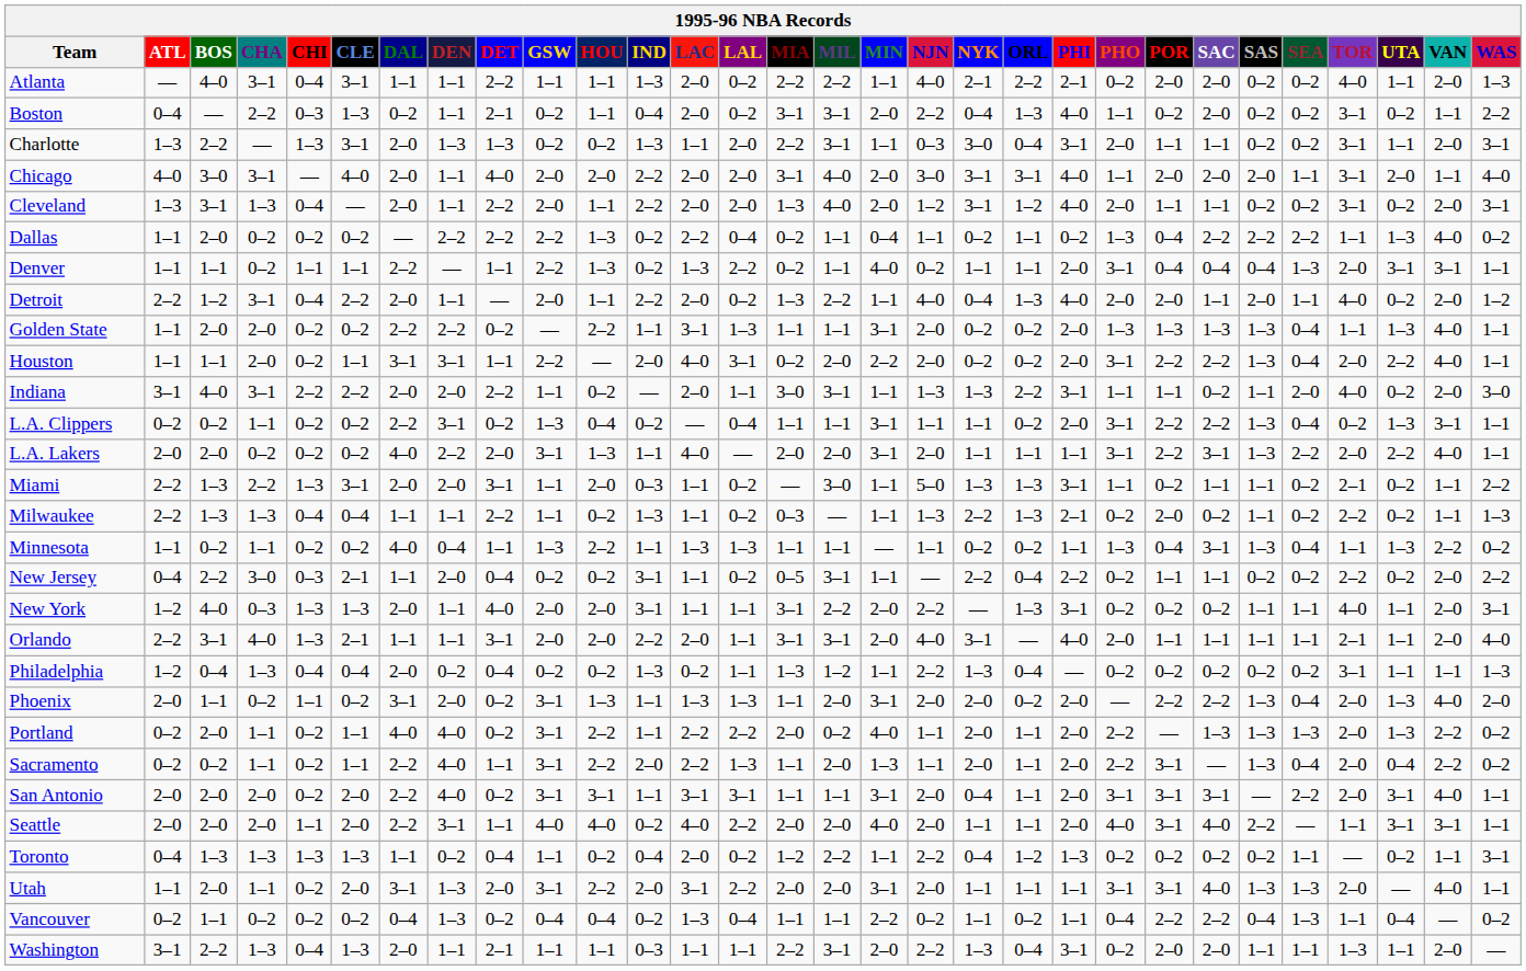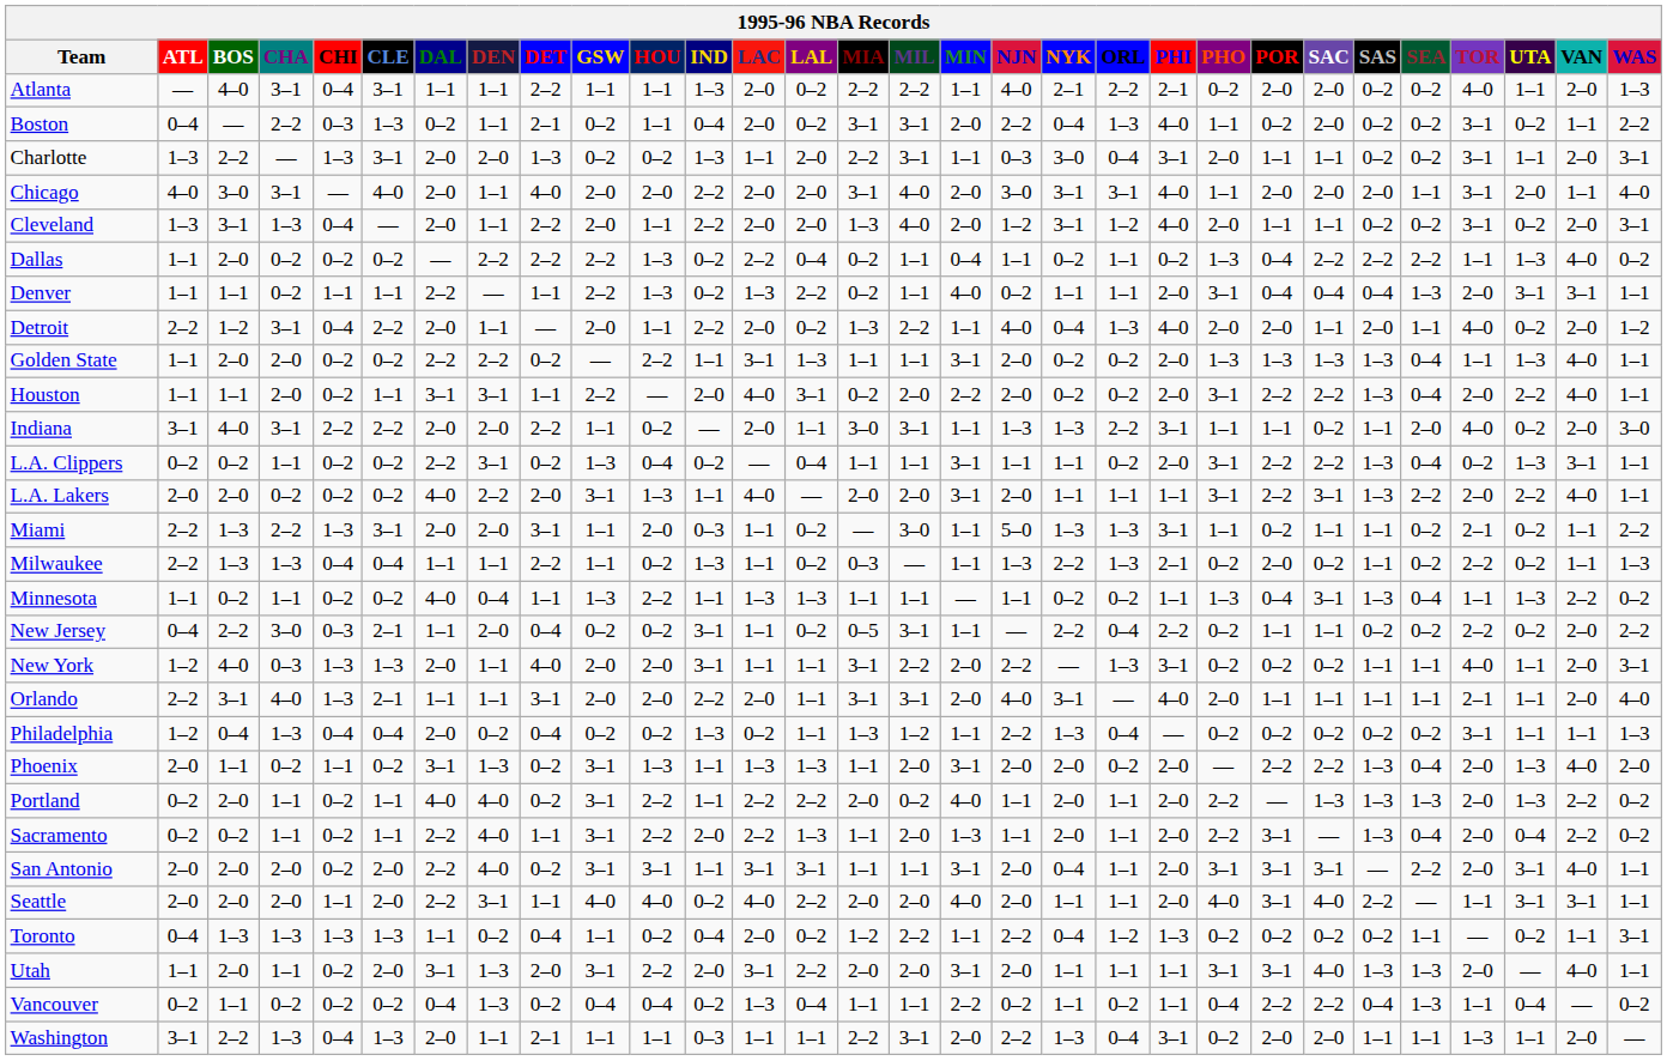 <table class="wikitable" style="font-size:90%; text-align:center;">
 <tr>
 <th colspan=30>1995-96 NBA Records</th>
 </tr>
 <tr>
 <th width=100>Team</th>
 <th style="background:#FF0000;color:#FFFFFF;width=35">ATL</th>
 <th style="background:#006400;color:#FFFFFF;width=35">BOS</th>
 <th style="background:#008080;color:#800080;width=35">CHA</th>
 <th style="background:#FF0000;color:#000000;width=35">CHI</th>
 <th style="background:#000000;color:#5787DC;width=35">CLE</th>
 <th style="background:#00008B;color:#008000;width=35">DAL</th>
 <th style="background:#141A44;color:#BC2224;width=35">DEN</th>
 <th style="background:#0000FF;color:#FF0000;width=35">DET</th>
 <th style="background:#0000FF;color:#FFD700;width=35">GSW</th>
 <th style="background:#002366;color:#FF0000;width=35">HOU</th>
 <th style="background:#000080;color:#FFD700;width=35">IND</th>
 <th style="background:#F9160D;color:#1A2E8B;width=35">LAC</th>
 <th style="background:#800080;color:#FFD700;width=35">LAL</th>
 <th style="background:#000000;color:#8B0000;width=35">MIA</th>
 <th style="background:#00471B;color:#5C378A;width=35">MIL</th>
 <th style="background:#0000FF;color:#228B22;width=35">MIN</th>
 <th style="background:#DC143C;color:#0000CD;width=35">NJN</th>
 <th style="background:#0000FF;color:#FF8C00;width=35">NYK</th>
 <th style="background:#0000FF;color:#000000;width=35">ORL</th>
 <th style="background:#FF0000;color:#0000FF;width=35">PHI</th>
 <th style="background:#800080;color:#FF4500;width=35">PHO</th>
 <th style="background:#000000;color:#FF0000;width=35">POR</th>
 <th style="background:#6846A8;color:#FFFFFF;width=35">SAC</th>
 <th style="background:#000000;color:#C0C0C0;width=35">SAS</th>
 <th style="background:#005831;color:#992634;width=35">SEA</th>
 <th style="background:#7436BF;color:#BE0F34;width=35">TOR</th>
 <th style="background:#36004A;color:#FFFF00;width=35">UTA</th>
 <th style="background:#0CB2AC;color:#000000;width=35">VAN</th>
 <th style="background:#DC143C;color:#0000CD;width=35">WAS</th>
 </tr>
 <tr>
 <td style="text-align:left;"><a href='#'>Atlanta</a></td>
 <td>—</td>
 <td>4–0</td>
 <td>3–1</td>
 <td>0–4</td>
 <td>3–1</td>
 <td>1–1</td>
 <td>1–1</td>
 <td>2–2</td>
 <td>1–1</td>
 <td>1–1</td>
 <td>1–3</td>
 <td>2–0</td>
 <td>0–2</td>
 <td>2–2</td>
 <td>2–2</td>
 <td>1–1</td>
 <td>4–0</td>
 <td>2–1</td>
 <td>2–2</td>
 <td>2–1</td>
 <td>0–2</td>
 <td>2–0</td>
 <td>2–0</td>
 <td>0–2</td>
 <td>0–2</td>
 <td>4–0</td>
 <td>1–1</td>
 <td>2–0</td>
 <td>1–3</td>
 </tr>
 <tr>
 <td style="text-align:left;"><a href='#'>Boston</a></td>
 <td>0–4</td>
 <td>—</td>
 <td>2–2</td>
 <td>0–3</td>
 <td>1–3</td>
 <td>0–2</td>
 <td>1–1</td>
 <td>2–1</td>
 <td>0–2</td>
 <td>1–1</td>
 <td>0–4</td>
 <td>2–0</td>
 <td>0–2</td>
 <td>3–1</td>
 <td>3–1</td>
 <td>2–0</td>
 <td>2–2</td>
 <td>0–4</td>
 <td>1–3</td>
 <td>4–0</td>
 <td>1–1</td>
 <td>0–2</td>
 <td>2–0</td>
 <td>0–2</td>
 <td>0–2</td>
 <td>3–1</td>
 <td>0–2</td>
 <td>1–1</td>
 <td>2–2</td>
 </tr>
 <tr>
 <td style="text-align:left;">Charlotte</td>
 <td>1–3</td>
 <td>2–2</td>
 <td>—</td>
 <td>1–3</td>
 <td>3–1</td>
 <td>2–0</td>
-<td>1–3</td>
+<td>2–0</td>
 <td>1–3</td>
 <td>0–2</td>
 <td>0–2</td>
 <td>1–3</td>
 <td>1–1</td>
 <td>2–0</td>
 <td>2–2</td>
 <td>3–1</td>
 <td>1–1</td>
 <td>0–3</td>
 <td>3–0</td>
 <td>0–4</td>
 <td>3–1</td>
 <td>2–0</td>
 <td>1–1</td>
 <td>1–1</td>
 <td>0–2</td>
 <td>0–2</td>
 <td>3–1</td>
 <td>1–1</td>
 <td>2–0</td>
 <td>3–1</td>
 </tr>
 <tr>
 <td style="text-align:left;"><a href='#'>Chicago</a></td>
 <td>4–0</td>
 <td>3–0</td>
 <td>3–1</td>
 <td>—</td>
 <td>4–0</td>
 <td>2–0</td>
 <td>1–1</td>
 <td>4–0</td>
 <td>2–0</td>
 <td>2–0</td>
 <td>2–2</td>
 <td>2–0</td>
 <td>2–0</td>
 <td>3–1</td>
 <td>4–0</td>
 <td>2–0</td>
 <td>3–0</td>
 <td>3–1</td>
 <td>3–1</td>
 <td>4–0</td>
 <td>1–1</td>
 <td>2–0</td>
 <td>2–0</td>
 <td>2–0</td>
 <td>1–1</td>
 <td>3–1</td>
 <td>2–0</td>
 <td>1–1</td>
 <td>4–0</td>
 </tr>
 <tr>
 <td style="text-align:left;"><a href='#'>Cleveland</a></td>
 <td>1–3</td>
 <td>3–1</td>
 <td>1–3</td>
 <td>0–4</td>
 <td>—</td>
 <td>2–0</td>
 <td>1–1</td>
 <td>2–2</td>
 <td>2–0</td>
 <td>1–1</td>
 <td>2–2</td>
 <td>2–0</td>
 <td>2–0</td>
 <td>1–3</td>
 <td>4–0</td>
 <td>2–0</td>
 <td>1–2</td>
 <td>3–1</td>
 <td>1–2</td>
 <td>4–0</td>
 <td>2–0</td>
 <td>1–1</td>
 <td>1–1</td>
 <td>0–2</td>
 <td>0–2</td>
 <td>3–1</td>
 <td>0–2</td>
 <td>2–0</td>
 <td>3–1</td>
 </tr>
 <tr>
 <td style="text-align:left;"><a href='#'>Dallas</a></td>
 <td>1–1</td>
 <td>2–0</td>
 <td>0–2</td>
 <td>0–2</td>
 <td>0–2</td>
 <td>—</td>
 <td>2–2</td>
 <td>2–2</td>
 <td>2–2</td>
 <td>1–3</td>
 <td>0–2</td>
 <td>2–2</td>
 <td>0–4</td>
 <td>0–2</td>
 <td>1–1</td>
 <td>0–4</td>
 <td>1–1</td>
 <td>0–2</td>
 <td>1–1</td>
 <td>0–2</td>
 <td>1–3</td>
 <td>0–4</td>
 <td>2–2</td>
 <td>2–2</td>
 <td>2–2</td>
 <td>1–1</td>
 <td>1–3</td>
 <td>4–0</td>
 <td>0–2</td>
 </tr>
 <tr>
 <td style="text-align:left;"><a href='#'>Denver</a></td>
 <td>1–1</td>
 <td>1–1</td>
 <td>0–2</td>
 <td>1–1</td>
 <td>1–1</td>
 <td>2–2</td>
 <td>—</td>
 <td>1–1</td>
 <td>2–2</td>
 <td>1–3</td>
 <td>0–2</td>
 <td>1–3</td>
 <td>2–2</td>
 <td>0–2</td>
 <td>1–1</td>
 <td>4–0</td>
 <td>0–2</td>
 <td>1–1</td>
 <td>1–1</td>
 <td>2–0</td>
 <td>3–1</td>
 <td>0–4</td>
 <td>0–4</td>
 <td>0–4</td>
 <td>1–3</td>
 <td>2–0</td>
 <td>3–1</td>
 <td>3–1</td>
 <td>1–1</td>
 </tr>
 <tr>
 <td style="text-align:left;"><a href='#'>Detroit</a></td>
 <td>2–2</td>
 <td>1–2</td>
 <td>3–1</td>
 <td>0–4</td>
 <td>2–2</td>
 <td>2–0</td>
 <td>1–1</td>
 <td>—</td>
 <td>2–0</td>
 <td>1–1</td>
 <td>2–2</td>
 <td>2–0</td>
 <td>0–2</td>
 <td>1–3</td>
 <td>2–2</td>
 <td>1–1</td>
 <td>4–0</td>
 <td>0–4</td>
 <td>1–3</td>
 <td>4–0</td>
 <td>2–0</td>
 <td>2–0</td>
 <td>1–1</td>
 <td>2–0</td>
 <td>1–1</td>
 <td>4–0</td>
 <td>0–2</td>
 <td>2–0</td>
 <td>1–2</td>
 </tr>
 <tr>
 <td style="text-align:left;"><a href='#'>Golden State</a></td>
 <td>1–1</td>
 <td>2–0</td>
 <td>2–0</td>
 <td>0–2</td>
 <td>0–2</td>
 <td>2–2</td>
 <td>2–2</td>
 <td>0–2</td>
 <td>—</td>
 <td>2–2</td>
 <td>1–1</td>
 <td>3–1</td>
 <td>1–3</td>
 <td>1–1</td>
 <td>1–1</td>
 <td>3–1</td>
 <td>2–0</td>
 <td>0–2</td>
 <td>0–2</td>
 <td>2–0</td>
 <td>1–3</td>
 <td>1–3</td>
 <td>1–3</td>
 <td>1–3</td>
 <td>0–4</td>
 <td>1–1</td>
 <td>1–3</td>
 <td>4–0</td>
 <td>1–1</td>
 </tr>
 <tr>
 <td style="text-align:left;"><a href='#'>Houston</a></td>
 <td>1–1</td>
 <td>1–1</td>
 <td>2–0</td>
 <td>0–2</td>
 <td>1–1</td>
 <td>3–1</td>
 <td>3–1</td>
 <td>1–1</td>
 <td>2–2</td>
 <td>—</td>
 <td>2–0</td>
 <td>4–0</td>
 <td>3–1</td>
 <td>0–2</td>
 <td>2–0</td>
 <td>2–2</td>
 <td>2–0</td>
 <td>0–2</td>
 <td>0–2</td>
 <td>2–0</td>
 <td>3–1</td>
 <td>2–2</td>
 <td>2–2</td>
 <td>1–3</td>
 <td>0–4</td>
 <td>2–0</td>
 <td>2–2</td>
 <td>4–0</td>
 <td>1–1</td>
 </tr>
 <tr>
 <td style="text-align:left;"><a href='#'>Indiana</a></td>
 <td>3–1</td>
 <td>4–0</td>
 <td>3–1</td>
 <td>2–2</td>
 <td>2–2</td>
 <td>2–0</td>
 <td>2–0</td>
 <td>2–2</td>
 <td>1–1</td>
 <td>0–2</td>
 <td>—</td>
 <td>2–0</td>
 <td>1–1</td>
 <td>3–0</td>
 <td>3–1</td>
 <td>1–1</td>
 <td>1–3</td>
 <td>1–3</td>
 <td>2–2</td>
 <td>3–1</td>
 <td>1–1</td>
 <td>1–1</td>
 <td>0–2</td>
 <td>1–1</td>
 <td>2–0</td>
 <td>4–0</td>
 <td>0–2</td>
 <td>2–0</td>
 <td>3–0</td>
 </tr>
 <tr>
 <td style="text-align:left;"><a href='#'>L.A. Clippers</a></td>
 <td>0–2</td>
 <td>0–2</td>
 <td>1–1</td>
 <td>0–2</td>
 <td>0–2</td>
 <td>2–2</td>
 <td>3–1</td>
 <td>0–2</td>
 <td>1–3</td>
 <td>0–4</td>
 <td>0–2</td>
 <td>—</td>
 <td>0–4</td>
 <td>1–1</td>
 <td>1–1</td>
 <td>3–1</td>
 <td>1–1</td>
 <td>1–1</td>
 <td>0–2</td>
 <td>2–0</td>
 <td>3–1</td>
 <td>2–2</td>
 <td>2–2</td>
 <td>1–3</td>
 <td>0–4</td>
 <td>0–2</td>
 <td>1–3</td>
 <td>3–1</td>
 <td>1–1</td>
 </tr>
 <tr>
 <td style="text-align:left;"><a href='#'>L.A. Lakers</a></td>
 <td>2–0</td>
 <td>2–0</td>
 <td>0–2</td>
 <td>0–2</td>
 <td>0–2</td>
 <td>4–0</td>
 <td>2–2</td>
 <td>2–0</td>
 <td>3–1</td>
 <td>1–3</td>
 <td>1–1</td>
 <td>4–0</td>
 <td>—</td>
 <td>2–0</td>
 <td>2–0</td>
 <td>3–1</td>
 <td>2–0</td>
 <td>1–1</td>
 <td>1–1</td>
 <td>1–1</td>
 <td>3–1</td>
 <td>2–2</td>
 <td>3–1</td>
 <td>1–3</td>
 <td>2–2</td>
 <td>2–0</td>
 <td>2–2</td>
 <td>4–0</td>
 <td>1–1</td>
 </tr>
 <tr>
 <td style="text-align:left;"><a href='#'>Miami</a></td>
 <td>2–2</td>
 <td>1–3</td>
 <td>2–2</td>
 <td>1–3</td>
 <td>3–1</td>
 <td>2–0</td>
 <td>2–0</td>
 <td>3–1</td>
 <td>1–1</td>
 <td>2–0</td>
 <td>0–3</td>
 <td>1–1</td>
 <td>0–2</td>
 <td>—</td>
 <td>3–0</td>
 <td>1–1</td>
 <td>5–0</td>
 <td>1–3</td>
 <td>1–3</td>
 <td>3–1</td>
 <td>1–1</td>
 <td>0–2</td>
 <td>1–1</td>
 <td>1–1</td>
 <td>0–2</td>
 <td>2–1</td>
 <td>0–2</td>
 <td>1–1</td>
 <td>2–2</td>
 </tr>
 <tr>
 <td style="text-align:left;"><a href='#'>Milwaukee</a></td>
 <td>2–2</td>
 <td>1–3</td>
 <td>1–3</td>
 <td>0–4</td>
 <td>0–4</td>
 <td>1–1</td>
 <td>1–1</td>
 <td>2–2</td>
 <td>1–1</td>
 <td>0–2</td>
 <td>1–3</td>
 <td>1–1</td>
 <td>0–2</td>
 <td>0–3</td>
 <td>—</td>
 <td>1–1</td>
 <td>1–3</td>
 <td>2–2</td>
 <td>1–3</td>
 <td>2–1</td>
 <td>0–2</td>
 <td>2–0</td>
 <td>0–2</td>
 <td>1–1</td>
 <td>0–2</td>
 <td>2–2</td>
 <td>0–2</td>
 <td>1–1</td>
 <td>1–3</td>
 </tr>
 <tr>
 <td style="text-align:left;"><a href='#'>Minnesota</a></td>
 <td>1–1</td>
 <td>0–2</td>
 <td>1–1</td>
 <td>0–2</td>
 <td>0–2</td>
 <td>4–0</td>
 <td>0–4</td>
 <td>1–1</td>
 <td>1–3</td>
 <td>2–2</td>
 <td>1–1</td>
 <td>1–3</td>
 <td>1–3</td>
 <td>1–1</td>
 <td>1–1</td>
 <td>—</td>
 <td>1–1</td>
 <td>0–2</td>
 <td>0–2</td>
 <td>1–1</td>
 <td>1–3</td>
 <td>0–4</td>
 <td>3–1</td>
 <td>1–3</td>
 <td>0–4</td>
 <td>1–1</td>
 <td>1–3</td>
 <td>2–2</td>
 <td>0–2</td>
 </tr>
 <tr>
 <td style="text-align:left;"><a href='#'>New Jersey</a></td>
 <td>0–4</td>
 <td>2–2</td>
 <td>3–0</td>
 <td>0–3</td>
 <td>2–1</td>
 <td>1–1</td>
 <td>2–0</td>
 <td>0–4</td>
 <td>0–2</td>
 <td>0–2</td>
 <td>3–1</td>
 <td>1–1</td>
 <td>0–2</td>
 <td>0–5</td>
 <td>3–1</td>
 <td>1–1</td>
 <td>—</td>
 <td>2–2</td>
 <td>0–4</td>
 <td>2–2</td>
 <td>0–2</td>
 <td>1–1</td>
 <td>1–1</td>
 <td>0–2</td>
 <td>0–2</td>
 <td>2–2</td>
 <td>0–2</td>
 <td>2–0</td>
 <td>2–2</td>
 </tr>
 <tr>
 <td style="text-align:left;"><a href='#'>New York</a></td>
 <td>1–2</td>
 <td>4–0</td>
 <td>0–3</td>
 <td>1–3</td>
 <td>1–3</td>
 <td>2–0</td>
 <td>1–1</td>
 <td>4–0</td>
 <td>2–0</td>
 <td>2–0</td>
 <td>3–1</td>
 <td>1–1</td>
 <td>1–1</td>
 <td>3–1</td>
 <td>2–2</td>
 <td>2–0</td>
 <td>2–2</td>
 <td>—</td>
 <td>1–3</td>
 <td>3–1</td>
 <td>0–2</td>
 <td>0–2</td>
 <td>0–2</td>
 <td>1–1</td>
 <td>1–1</td>
 <td>4–0</td>
 <td>1–1</td>
 <td>2–0</td>
 <td>3–1</td>
 </tr>
 <tr>
 <td style="text-align:left;"><a href='#'>Orlando</a></td>
 <td>2–2</td>
 <td>3–1</td>
 <td>4–0</td>
 <td>1–3</td>
 <td>2–1</td>
 <td>1–1</td>
 <td>1–1</td>
 <td>3–1</td>
 <td>2–0</td>
 <td>2–0</td>
 <td>2–2</td>
 <td>2–0</td>
 <td>1–1</td>
 <td>3–1</td>
 <td>3–1</td>
 <td>2–0</td>
 <td>4–0</td>
 <td>3–1</td>
 <td>—</td>
 <td>4–0</td>
 <td>2–0</td>
 <td>1–1</td>
 <td>1–1</td>
 <td>1–1</td>
 <td>1–1</td>
 <td>2–1</td>
 <td>1–1</td>
 <td>2–0</td>
 <td>4–0</td>
 </tr>
 <tr>
 <td style="text-align:left;"><a href='#'>Philadelphia</a></td>
 <td>1–2</td>
 <td>0–4</td>
 <td>1–3</td>
 <td>0–4</td>
 <td>0–4</td>
 <td>2–0</td>
 <td>0–2</td>
 <td>0–4</td>
 <td>0–2</td>
 <td>0–2</td>
 <td>1–3</td>
 <td>0–2</td>
 <td>1–1</td>
 <td>1–3</td>
 <td>1–2</td>
 <td>1–1</td>
 <td>2–2</td>
 <td>1–3</td>
 <td>0–4</td>
 <td>—</td>
 <td>0–2</td>
 <td>0–2</td>
 <td>0–2</td>
 <td>0–2</td>
 <td>0–2</td>
 <td>3–1</td>
 <td>1–1</td>
 <td>1–1</td>
 <td>1–3</td>
 </tr>
 <tr>
 <td style="text-align:left;"><a href='#'>Phoenix</a></td>
 <td>2–0</td>
 <td>1–1</td>
 <td>0–2</td>
 <td>1–1</td>
 <td>0–2</td>
 <td>3–1</td>
-<td>2–0</td>
+<td>1–3</td>
 <td>0–2</td>
 <td>3–1</td>
 <td>1–3</td>
 <td>1–1</td>
 <td>1–3</td>
 <td>1–3</td>
 <td>1–1</td>
 <td>2–0</td>
 <td>3–1</td>
 <td>2–0</td>
 <td>2–0</td>
 <td>0–2</td>
 <td>2–0</td>
 <td>—</td>
 <td>2–2</td>
 <td>2–2</td>
 <td>1–3</td>
 <td>0–4</td>
 <td>2–0</td>
 <td>1–3</td>
 <td>4–0</td>
 <td>2–0</td>
 </tr>
 <tr>
 <td style="text-align:left;"><a href='#'>Portland</a></td>
 <td>0–2</td>
 <td>2–0</td>
 <td>1–1</td>
 <td>0–2</td>
 <td>1–1</td>
 <td>4–0</td>
 <td>4–0</td>
 <td>0–2</td>
 <td>3–1</td>
 <td>2–2</td>
 <td>1–1</td>
 <td>2–2</td>
 <td>2–2</td>
 <td>2–0</td>
 <td>0–2</td>
 <td>4–0</td>
 <td>1–1</td>
 <td>2–0</td>
 <td>1–1</td>
 <td>2–0</td>
 <td>2–2</td>
 <td>—</td>
 <td>1–3</td>
 <td>1–3</td>
 <td>1–3</td>
 <td>2–0</td>
 <td>1–3</td>
 <td>2–2</td>
 <td>0–2</td>
 </tr>
 <tr>
 <td style="text-align:left;"><a href='#'>Sacramento</a></td>
 <td>0–2</td>
 <td>0–2</td>
 <td>1–1</td>
 <td>0–2</td>
 <td>1–1</td>
 <td>2–2</td>
 <td>4–0</td>
 <td>1–1</td>
 <td>3–1</td>
 <td>2–2</td>
 <td>2–0</td>
 <td>2–2</td>
 <td>1–3</td>
 <td>1–1</td>
 <td>2–0</td>
 <td>1–3</td>
 <td>1–1</td>
 <td>2–0</td>
 <td>1–1</td>
 <td>2–0</td>
 <td>2–2</td>
 <td>3–1</td>
 <td>—</td>
 <td>1–3</td>
 <td>0–4</td>
 <td>2–0</td>
 <td>0–4</td>
 <td>2–2</td>
 <td>0–2</td>
 </tr>
 <tr>
 <td style="text-align:left;"><a href='#'>San Antonio</a></td>
 <td>2–0</td>
 <td>2–0</td>
 <td>2–0</td>
 <td>0–2</td>
 <td>2–0</td>
 <td>2–2</td>
 <td>4–0</td>
 <td>0–2</td>
 <td>3–1</td>
 <td>3–1</td>
 <td>1–1</td>
 <td>3–1</td>
 <td>3–1</td>
 <td>1–1</td>
 <td>1–1</td>
 <td>3–1</td>
 <td>2–0</td>
 <td>0–4</td>
 <td>1–1</td>
 <td>2–0</td>
 <td>3–1</td>
 <td>3–1</td>
 <td>3–1</td>
 <td>—</td>
 <td>2–2</td>
 <td>2–0</td>
 <td>3–1</td>
 <td>4–0</td>
 <td>1–1</td>
 </tr>
 <tr>
 <td style="text-align:left;"><a href='#'>Seattle</a></td>
 <td>2–0</td>
 <td>2–0</td>
 <td>2–0</td>
 <td>1–1</td>
 <td>2–0</td>
 <td>2–2</td>
 <td>3–1</td>
 <td>1–1</td>
 <td>4–0</td>
 <td>4–0</td>
 <td>0–2</td>
 <td>4–0</td>
 <td>2–2</td>
 <td>2–0</td>
 <td>2–0</td>
 <td>4–0</td>
 <td>2–0</td>
 <td>1–1</td>
 <td>1–1</td>
 <td>2–0</td>
 <td>4–0</td>
 <td>3–1</td>
 <td>4–0</td>
 <td>2–2</td>
 <td>—</td>
 <td>1–1</td>
 <td>3–1</td>
 <td>3–1</td>
 <td>1–1</td>
 </tr>
 <tr>
 <td style="text-align:left;"><a href='#'>Toronto</a></td>
 <td>0–4</td>
 <td>1–3</td>
 <td>1–3</td>
 <td>1–3</td>
 <td>1–3</td>
 <td>1–1</td>
 <td>0–2</td>
 <td>0–4</td>
 <td>1–1</td>
 <td>0–2</td>
 <td>0–4</td>
 <td>2–0</td>
 <td>0–2</td>
 <td>1–2</td>
 <td>2–2</td>
 <td>1–1</td>
 <td>2–2</td>
 <td>0–4</td>
 <td>1–2</td>
 <td>1–3</td>
 <td>0–2</td>
 <td>0–2</td>
 <td>0–2</td>
 <td>0–2</td>
 <td>1–1</td>
 <td>—</td>
 <td>0–2</td>
 <td>1–1</td>
 <td>3–1</td>
 </tr>
 <tr>
 <td style="text-align:left;"><a href='#'>Utah</a></td>
 <td>1–1</td>
 <td>2–0</td>
 <td>1–1</td>
 <td>0–2</td>
 <td>2–0</td>
 <td>3–1</td>
 <td>1–3</td>
 <td>2–0</td>
 <td>3–1</td>
 <td>2–2</td>
 <td>2–0</td>
 <td>3–1</td>
 <td>2–2</td>
 <td>2–0</td>
 <td>2–0</td>
 <td>3–1</td>
 <td>2–0</td>
 <td>1–1</td>
 <td>1–1</td>
 <td>1–1</td>
 <td>3–1</td>
 <td>3–1</td>
 <td>4–0</td>
 <td>1–3</td>
 <td>1–3</td>
 <td>2–0</td>
 <td>—</td>
 <td>4–0</td>
 <td>1–1</td>
 </tr>
 <tr>
 <td style="text-align:left;"><a href='#'>Vancouver</a></td>
 <td>0–2</td>
 <td>1–1</td>
 <td>0–2</td>
 <td>0–2</td>
 <td>0–2</td>
 <td>0–4</td>
 <td>1–3</td>
 <td>0–2</td>
 <td>0–4</td>
 <td>0–4</td>
 <td>0–2</td>
 <td>1–3</td>
 <td>0–4</td>
 <td>1–1</td>
 <td>1–1</td>
 <td>2–2</td>
 <td>0–2</td>
 <td>1–1</td>
 <td>0–2</td>
 <td>1–1</td>
 <td>0–4</td>
 <td>2–2</td>
 <td>2–2</td>
 <td>0–4</td>
 <td>1–3</td>
 <td>1–1</td>
 <td>0–4</td>
 <td>—</td>
 <td>0–2</td>
 </tr>
 <tr>
 <td style="text-align:left;"><a href='#'>Washington</a></td>
 <td>3–1</td>
 <td>2–2</td>
 <td>1–3</td>
 <td>0–4</td>
 <td>1–3</td>
 <td>2–0</td>
 <td>1–1</td>
 <td>2–1</td>
 <td>1–1</td>
 <td>1–1</td>
 <td>0–3</td>
 <td>1–1</td>
 <td>1–1</td>
 <td>2–2</td>
 <td>3–1</td>
 <td>2–0</td>
 <td>2–2</td>
 <td>1–3</td>
 <td>0–4</td>
 <td>3–1</td>
 <td>0–2</td>
 <td>2–0</td>
 <td>2–0</td>
 <td>1–1</td>
 <td>1–1</td>
 <td>1–3</td>
 <td>1–1</td>
 <td>2–0</td>
 <td>—</td>
 </tr>
 </table>
